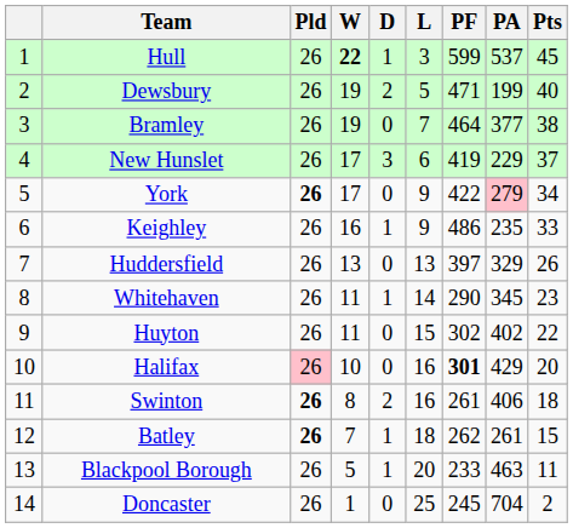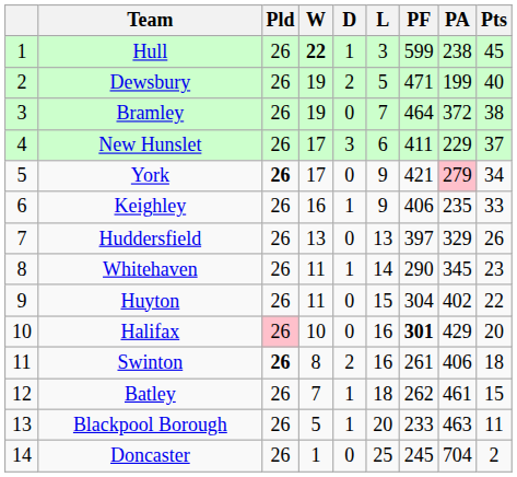 <table class="wikitable" style="text-align:center;">
 <tr>
 <th style="width:20px;" abbr="Position"></th>
 <th width=175>Team</th>
 <th style="width:20px;" abbr="Played">Pld</th>
 <th style="width:20px;" abbr="Won">W</th>
 <th style="width:20px;" abbr="Drawn">D</th>
 <th style="width:20px;" abbr="Lost">L</th>
 <th style="width:20px;" abbr="”Points" For”>PF</th>
 <th style="width:20px;" abbr="”Points" Against”>PA</th>
 <th style="width:20px;" abbr="Points">Pts</th>
 </tr>
 <tr style="text-align:center; background:#cfc;">
 <td>1</td>
 <td><a href='#'>Hull</a></td>
 <td>26</td>
 <td><strong>22</strong></td>
 <td>1</td>
 <td>3</td>
 <td>599</td>
-<td>537</td>
+<td>238</td>
 <td>45</td>
 </tr>
 <tr style="text-align:center; background:#cfc;">
 <td>2</td>
 <td><a href='#'>Dewsbury</a></td>
 <td>26</td>
 <td>19</td>
 <td>2</td>
 <td>5</td>
 <td>471</td>
 <td>199</td>
 <td>40</td>
 </tr>
 <tr style="text-align:center; background:#cfc;">
 <td>3</td>
 <td><a href='#'>Bramley</a></td>
 <td>26</td>
 <td>19</td>
 <td>0</td>
 <td>7</td>
 <td>464</td>
-<td>377</td>
+<td>372</td>
 <td>38</td>
 </tr>
 <tr style="text-align:center; background:#cfc;">
 <td>4</td>
 <td><a href='#'>New Hunslet</a></td>
 <td>26</td>
 <td>17</td>
 <td>3</td>
 <td>6</td>
-<td>419</td>
+<td>411</td>
 <td>229</td>
 <td>37</td>
 </tr>
 <tr style="text-align:center;">
 <td>5</td>
 <td><a href='#'>York</a></td>
 <td><strong>26</strong></td>
 <td>17</td>
 <td>0</td>
 <td>9</td>
-<td>422</td>
+<td>421</td>
 <td style="background: pink;">279</td>
 <td>34</td>
 </tr>
 <tr style="text-align:center;">
 <td>6</td>
 <td><a href='#'>Keighley</a></td>
 <td>26</td>
 <td>16</td>
 <td>1</td>
 <td>9</td>
-<td>486</td>
+<td>406</td>
 <td>235</td>
 <td>33</td>
 </tr>
 <tr style="text-align:center;">
 <td>7</td>
 <td><a href='#'>Huddersfield</a></td>
 <td>26</td>
 <td>13</td>
 <td>0</td>
 <td>13</td>
 <td>397</td>
 <td>329</td>
 <td>26</td>
 </tr>
 <tr style="text-align:center;">
 <td>8</td>
 <td><a href='#'>Whitehaven</a></td>
 <td>26</td>
 <td>11</td>
 <td>1</td>
 <td>14</td>
 <td>290</td>
 <td>345</td>
 <td>23</td>
 </tr>
 <tr style="text-align:center;">
 <td>9</td>
 <td><a href='#'>Huyton</a></td>
 <td>26</td>
 <td>11</td>
 <td>0</td>
 <td>15</td>
-<td>302</td>
+<td>304</td>
 <td>402</td>
 <td>22</td>
 </tr>
 <tr style="text-align:center;">
 <td>10</td>
 <td><a href='#'>Halifax</a></td>
 <td style="background: pink;">26</td>
 <td>10</td>
 <td>0</td>
 <td>16</td>
 <td><strong>301</strong></td>
 <td>429</td>
 <td>20</td>
 </tr>
 <tr style="text-align:center;">
 <td>11</td>
 <td><a href='#'>Swinton</a></td>
 <td><strong>26</strong></td>
 <td>8</td>
 <td>2</td>
 <td>16</td>
 <td>261</td>
 <td>406</td>
 <td>18</td>
 </tr>
 <tr style="text-align:center;">
 <td>12</td>
 <td><a href='#'>Batley</a></td>
-<td><strong>26</strong></td>
+<td>26</td>
 <td>7</td>
 <td>1</td>
 <td>18</td>
 <td>262</td>
-<td>261</td>
+<td>461</td>
 <td>15</td>
 </tr>
 <tr style="text-align:center;">
 <td>13</td>
 <td><a href='#'>Blackpool Borough</a></td>
 <td>26</td>
 <td>5</td>
 <td>1</td>
 <td>20</td>
 <td>233</td>
 <td>463</td>
 <td>11</td>
 </tr>
 <tr style="text-align:center;">
 <td>14</td>
 <td><a href='#'>Doncaster</a></td>
 <td>26</td>
 <td>1</td>
 <td>0</td>
 <td>25</td>
 <td>245</td>
 <td>704</td>
 <td>2</td>
 </tr>
 </table>
